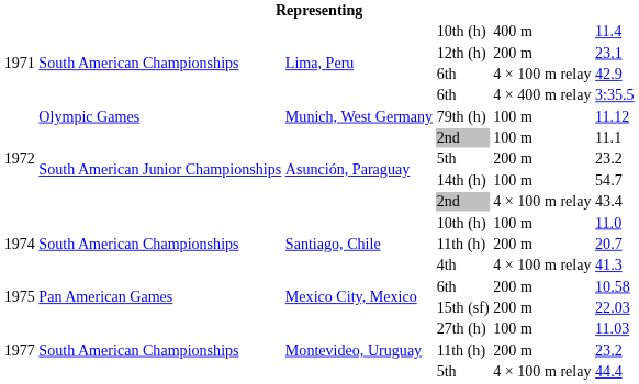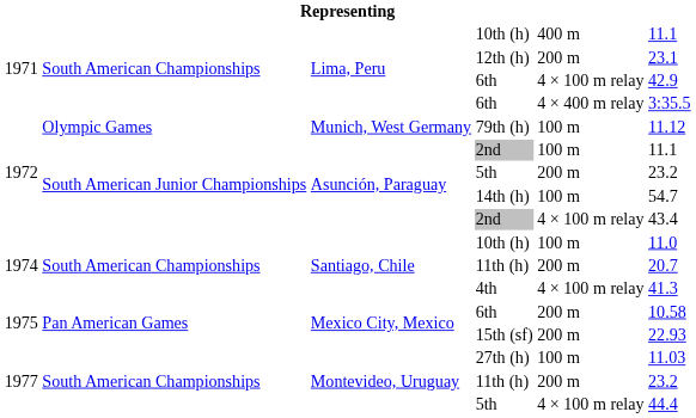 <table>
 <tr>
 <th colspan="6">Representing </th>
 </tr>
 <tr>
 <td rowspan=4>1971</td>
 <td rowspan=4><a href='#'>South American Championships</a></td>
 <td rowspan=4><a href='#'>Lima, Peru</a></td>
 <td>10th (h)</td>
 <td>400 m</td>
-<td><a href='#'>11.4</a></td>
+<td><a href='#'>11.1</a></td>
 </tr>
 <tr>
 <td>12th (h)</td>
 <td>200 m</td>
 <td><a href='#'>23.1</a></td>
 </tr>
 <tr>
 <td>6th</td>
 <td>4 × 100 m relay</td>
 <td><a href='#'>42.9</a></td>
 </tr>
 <tr>
 <td>6th</td>
 <td>4 × 400 m relay</td>
 <td><a href='#'>3:35.5</a></td>
 </tr>
 <tr>
 <td rowspan=5>1972</td>
 <td><a href='#'>Olympic Games</a></td>
 <td><a href='#'>Munich, West Germany</a></td>
 <td>79th (h)</td>
 <td>100 m</td>
 <td><a href='#'>11.12</a></td>
 </tr>
 <tr>
 <td rowspan=4><a href='#'>South American Junior Championships</a></td>
 <td rowspan=4><a href='#'>Asunción, Paraguay</a></td>
 <td bgcolor=silver>2nd</td>
 <td>100 m</td>
 <td>11.1</td>
 </tr>
 <tr>
 <td>5th</td>
 <td>200 m</td>
 <td>23.2</td>
 </tr>
 <tr>
 <td>14th (h)</td>
 <td>100 m</td>
 <td>54.7</td>
 </tr>
 <tr>
 <td bgcolor=silver>2nd</td>
 <td>4 × 100 m relay</td>
 <td>43.4</td>
 </tr>
 <tr>
 <td rowspan=3>1974</td>
 <td rowspan=3><a href='#'>South American Championships</a></td>
 <td rowspan=3><a href='#'>Santiago, Chile</a></td>
 <td>10th (h)</td>
 <td>100 m</td>
 <td><a href='#'>11.0</a></td>
 </tr>
 <tr>
 <td>11th (h)</td>
 <td>200 m</td>
 <td><a href='#'>20.7</a></td>
 </tr>
 <tr>
 <td>4th</td>
 <td>4 × 100 m relay</td>
 <td><a href='#'>41.3</a></td>
 </tr>
 <tr>
 <td rowspan=2>1975</td>
 <td rowspan=2><a href='#'>Pan American Games</a></td>
 <td rowspan=2><a href='#'>Mexico City, Mexico</a></td>
 <td>6th</td>
 <td>200 m</td>
 <td><a href='#'>10.58</a></td>
 </tr>
 <tr>
 <td>15th (sf)</td>
 <td>200 m</td>
-<td><a href='#'>22.03</a></td>
+<td><a href='#'>22.93</a></td>
 </tr>
 <tr>
 <td rowspan=3>1977</td>
 <td rowspan=3><a href='#'>South American Championships</a></td>
 <td rowspan=3><a href='#'>Montevideo, Uruguay</a></td>
 <td>27th (h)</td>
 <td>100 m</td>
 <td><a href='#'>11.03</a></td>
 </tr>
 <tr>
 <td>11th (h)</td>
 <td>200 m</td>
 <td><a href='#'>23.2</a></td>
 </tr>
 <tr>
 <td>5th</td>
 <td>4 × 100 m relay</td>
 <td><a href='#'>44.4</a></td>
 </tr>
 </table>
